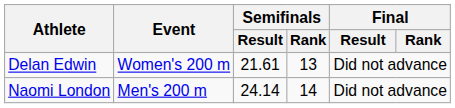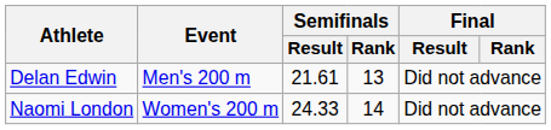 <table class=wikitable style="font-size:90%">
 <tr>
 <th rowspan="2">Athlete</th>
 <th rowspan="2">Event</th>
 <th colspan="2">Semifinals</th>
 <th colspan="2">Final</th>
 </tr>
 <tr style="font-size:95%">
 <th>Result</th>
 <th>Rank</th>
 <th>Result</th>
 <th>Rank</th>
 </tr>
 <tr align=center>
 <td align=left><a href='#'>Delan Edwin</a></td>
-<td align=left><a href='#'>Women's 200 m</a></td>
+<td align=left><a href='#'>Men's 200 m</a></td>
 <td>21.61</td>
 <td>13</td>
 <td colspan=2>Did not advance</td>
 </tr>
 <tr align=center>
 <td align=left><a href='#'>Naomi London</a></td>
-<td align=left><a href='#'>Men's 200 m</a></td>
-<td>24.14</td>
+<td align=left><a href='#'>Women's 200 m</a></td>
+<td>24.33</td>
 <td>14</td>
 <td colspan=2>Did not advance</td>
 </tr>
 </table>
